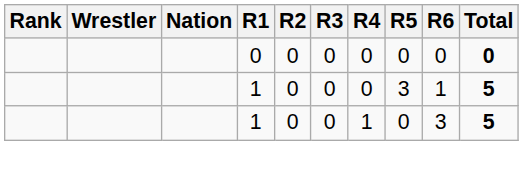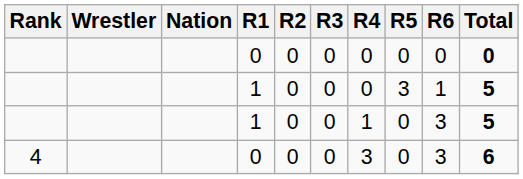 <table class="wikitable sortable" style="text-align:center;">
 <tr>
 <th>Rank</th>
 <th>Wrestler</th>
 <th>Nation</th>
 <th>R1</th>
 <th>R2</th>
 <th>R3</th>
 <th>R4</th>
 <th>R5</th>
 <th>R6</th>
 <th>Total</th>
 </tr>
 <tr>
 <td></td>
 <td align=left></td>
 <td align=left></td>
 <td>0</td>
 <td>0</td>
 <td>0</td>
 <td>0</td>
 <td>0</td>
 <td>0</td>
 <td><strong>0</strong></td>
 </tr>
 <tr>
 <td></td>
 <td align=left></td>
 <td align=left></td>
 <td>1</td>
 <td>0</td>
 <td>0</td>
 <td>0</td>
 <td>3</td>
 <td>1</td>
 <td><strong>5</strong></td>
 </tr>
 <tr>
 <td></td>
 <td align=left></td>
 <td align=left></td>
 <td>1</td>
 <td>0</td>
 <td>0</td>
 <td>1</td>
 <td>0</td>
 <td>3</td>
 <td><strong>5</strong></td>
 </tr>
+<tr>
+<td>4</td>
+<td align=left></td>
+<td align=left></td>
+<td>0</td>
+<td>0</td>
+<td>0</td>
+<td>3</td>
+<td>0</td>
+<td>3</td>
+<td><strong>6</strong></td>
+</tr>
 </table>
